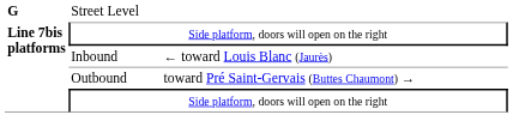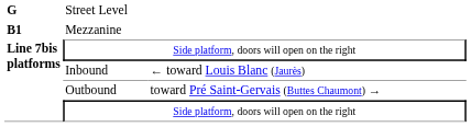 <table cellspacing="0" cellpadding="3" border="0" table>
 <tr>
 <td><strong>G</strong></td>
 <td>Street Level</td>
+<td></td>
+</tr>
+<tr>
+<td><strong>B1</strong></td>
+<td>Mezzanine</td>
 <td></td>
 </tr>
 <tr>
 <td rowspan="10" style="border-bottom:solid 1px gray;" width="50" valign="top"><strong>Line 7bis platforms</strong></td>
 <td colspan="2" style="border-top:solid 1px gray;border-right:solid 2px black;border-left:solid 2px black;border-bottom:solid 2px black;text-align:center;"><small><a href='#'>Side platform</a>, doors will open on the right</small></td>
 </tr>
 <tr>
 <td style="border-bottom:solid 1px gray;" width="100">Inbound</td>
 <td style="border-bottom:solid 1px gray;" width="390">←   toward <a href='#'>Louis Blanc</a> <small>(<a href='#'>Jaurès</a>)</small></td>
 </tr>
 <tr>
 <td>Outbound</td>
 <td>   toward <a href='#'>Pré Saint-Gervais</a> <small>(<a href='#'>Buttes Chaumont</a>)</small> →</td>
 </tr>
 <tr>
 <td colspan="2" style="border-top:solid 2px black;border-right:solid 2px black;border-left:solid 2px black;border-bottom:solid 1px gray;text-align:center;"><small><a href='#'>Side platform</a>, doors will open on the right</small></td>
 </tr>
 </table>
